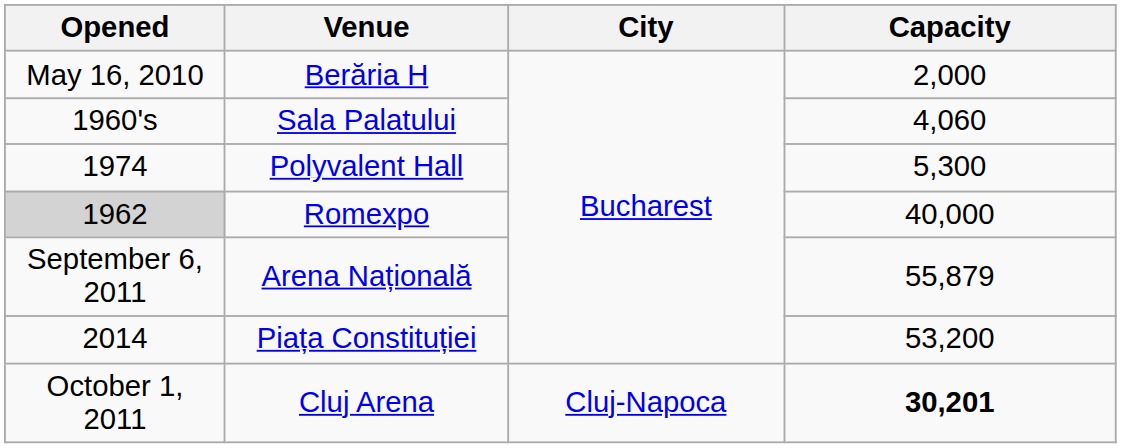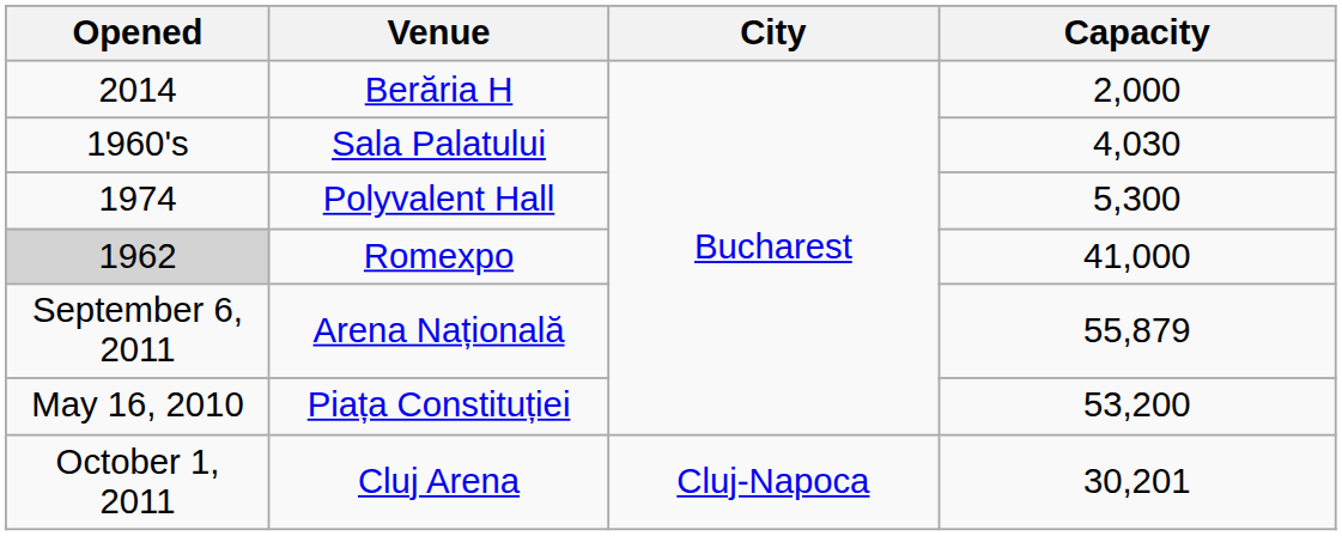 <table class="sortable wikitable" style="text-align:center;">
 <tr>
 <th scope="col" style="width:10em;">Opened</th>
 <th scope="col" style="width:15em;">Venue</th>
 <th scope="col" style="width:15em;">City</th>
 <th scope="col" style="width:20em;">Capacity</th>
 </tr>
 <tr>
-<td>May 16, 2010</td>
+<td>2014</td>
 <td><a href='#'>Berăria H</a></td>
 <td rowspan="6"><a href='#'>Bucharest</a></td>
 <td>2,000</td>
 </tr>
 <tr>
 <td>1960's</td>
 <td><a href='#'>Sala Palatului</a></td>
-<td>4,060</td>
+<td>4,030</td>
 </tr>
 <tr>
 <td>1974</td>
 <td><a href='#'>Polyvalent Hall</a></td>
 <td>5,300</td>
 </tr>
 <tr>
 <td style="background: lightgrey;">1962</td>
 <td><a href='#'>Romexpo</a></td>
-<td>40,000</td>
+<td>41,000</td>
 </tr>
 <tr>
 <td>September 6, 2011</td>
 <td><a href='#'>Arena Națională</a></td>
 <td>55,879</td>
 </tr>
 <tr>
-<td>2014</td>
+<td>May 16, 2010</td>
 <td><a href='#'>Piața Constituției</a></td>
 <td>53,200</td>
 </tr>
 <tr>
 <td>October 1, 2011</td>
 <td><a href='#'>Cluj Arena</a></td>
 <td><a href='#'>Cluj-Napoca</a></td>
-<td><strong>30,201</strong></td>
+<td>30,201</td>
 </tr>
 </table>
